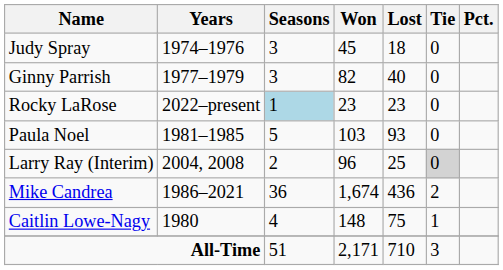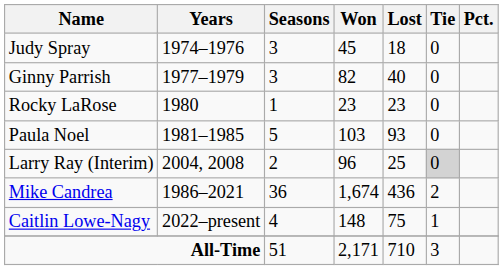 <table class="wikitable sortable">
 <tr>
 <th>Name</th>
 <th>Years</th>
 <th>Seasons</th>
 <th>Won</th>
 <th>Lost</th>
 <th>Tie</th>
 <th>Pct.</th>
 </tr>
 <tr>
 <td>Judy Spray</td>
 <td>1974–1976</td>
 <td>3</td>
 <td>45</td>
 <td>18</td>
 <td>0</td>
 <td></td>
 </tr>
 <tr>
 <td>Ginny Parrish</td>
 <td>1977–1979</td>
 <td>3</td>
 <td>82</td>
 <td>40</td>
 <td>0</td>
 <td></td>
 </tr>
 <tr>
 <td>Rocky LaRose</td>
-<td>2022–present</td>
-<td style="background: lightblue;">1</td>
+<td>1980</td>
+<td>1</td>
 <td>23</td>
 <td>23</td>
 <td>0</td>
 <td></td>
 </tr>
 <tr>
 <td>Paula Noel</td>
 <td>1981–1985</td>
 <td>5</td>
 <td>103</td>
 <td>93</td>
 <td>0</td>
 <td></td>
 </tr>
 <tr>
 <td>Larry Ray (Interim)</td>
 <td>2004, 2008</td>
 <td>2</td>
 <td>96</td>
 <td>25</td>
 <td style="background: lightgrey;">0</td>
 <td></td>
 </tr>
 <tr>
 <td><a href='#'>Mike Candrea</a></td>
 <td>1986–2021</td>
 <td>36</td>
 <td>1,674</td>
 <td>436</td>
 <td>2</td>
 <td></td>
 </tr>
 <tr>
 <td><a href='#'>Caitlin Lowe-Nagy</a></td>
-<td>1980</td>
+<td>2022–present</td>
 <td>4</td>
 <td>148</td>
 <td>75</td>
 <td>1</td>
 <td></td>
 </tr>
 <tr>
 </tr>
 <tr class="sortbottom">
 <td colspan="2" align="right"><strong>All-Time</strong></td>
 <td>51</td>
 <td>2,171</td>
 <td>710</td>
 <td>3</td>
 <td></td>
 </tr>
 </table>
